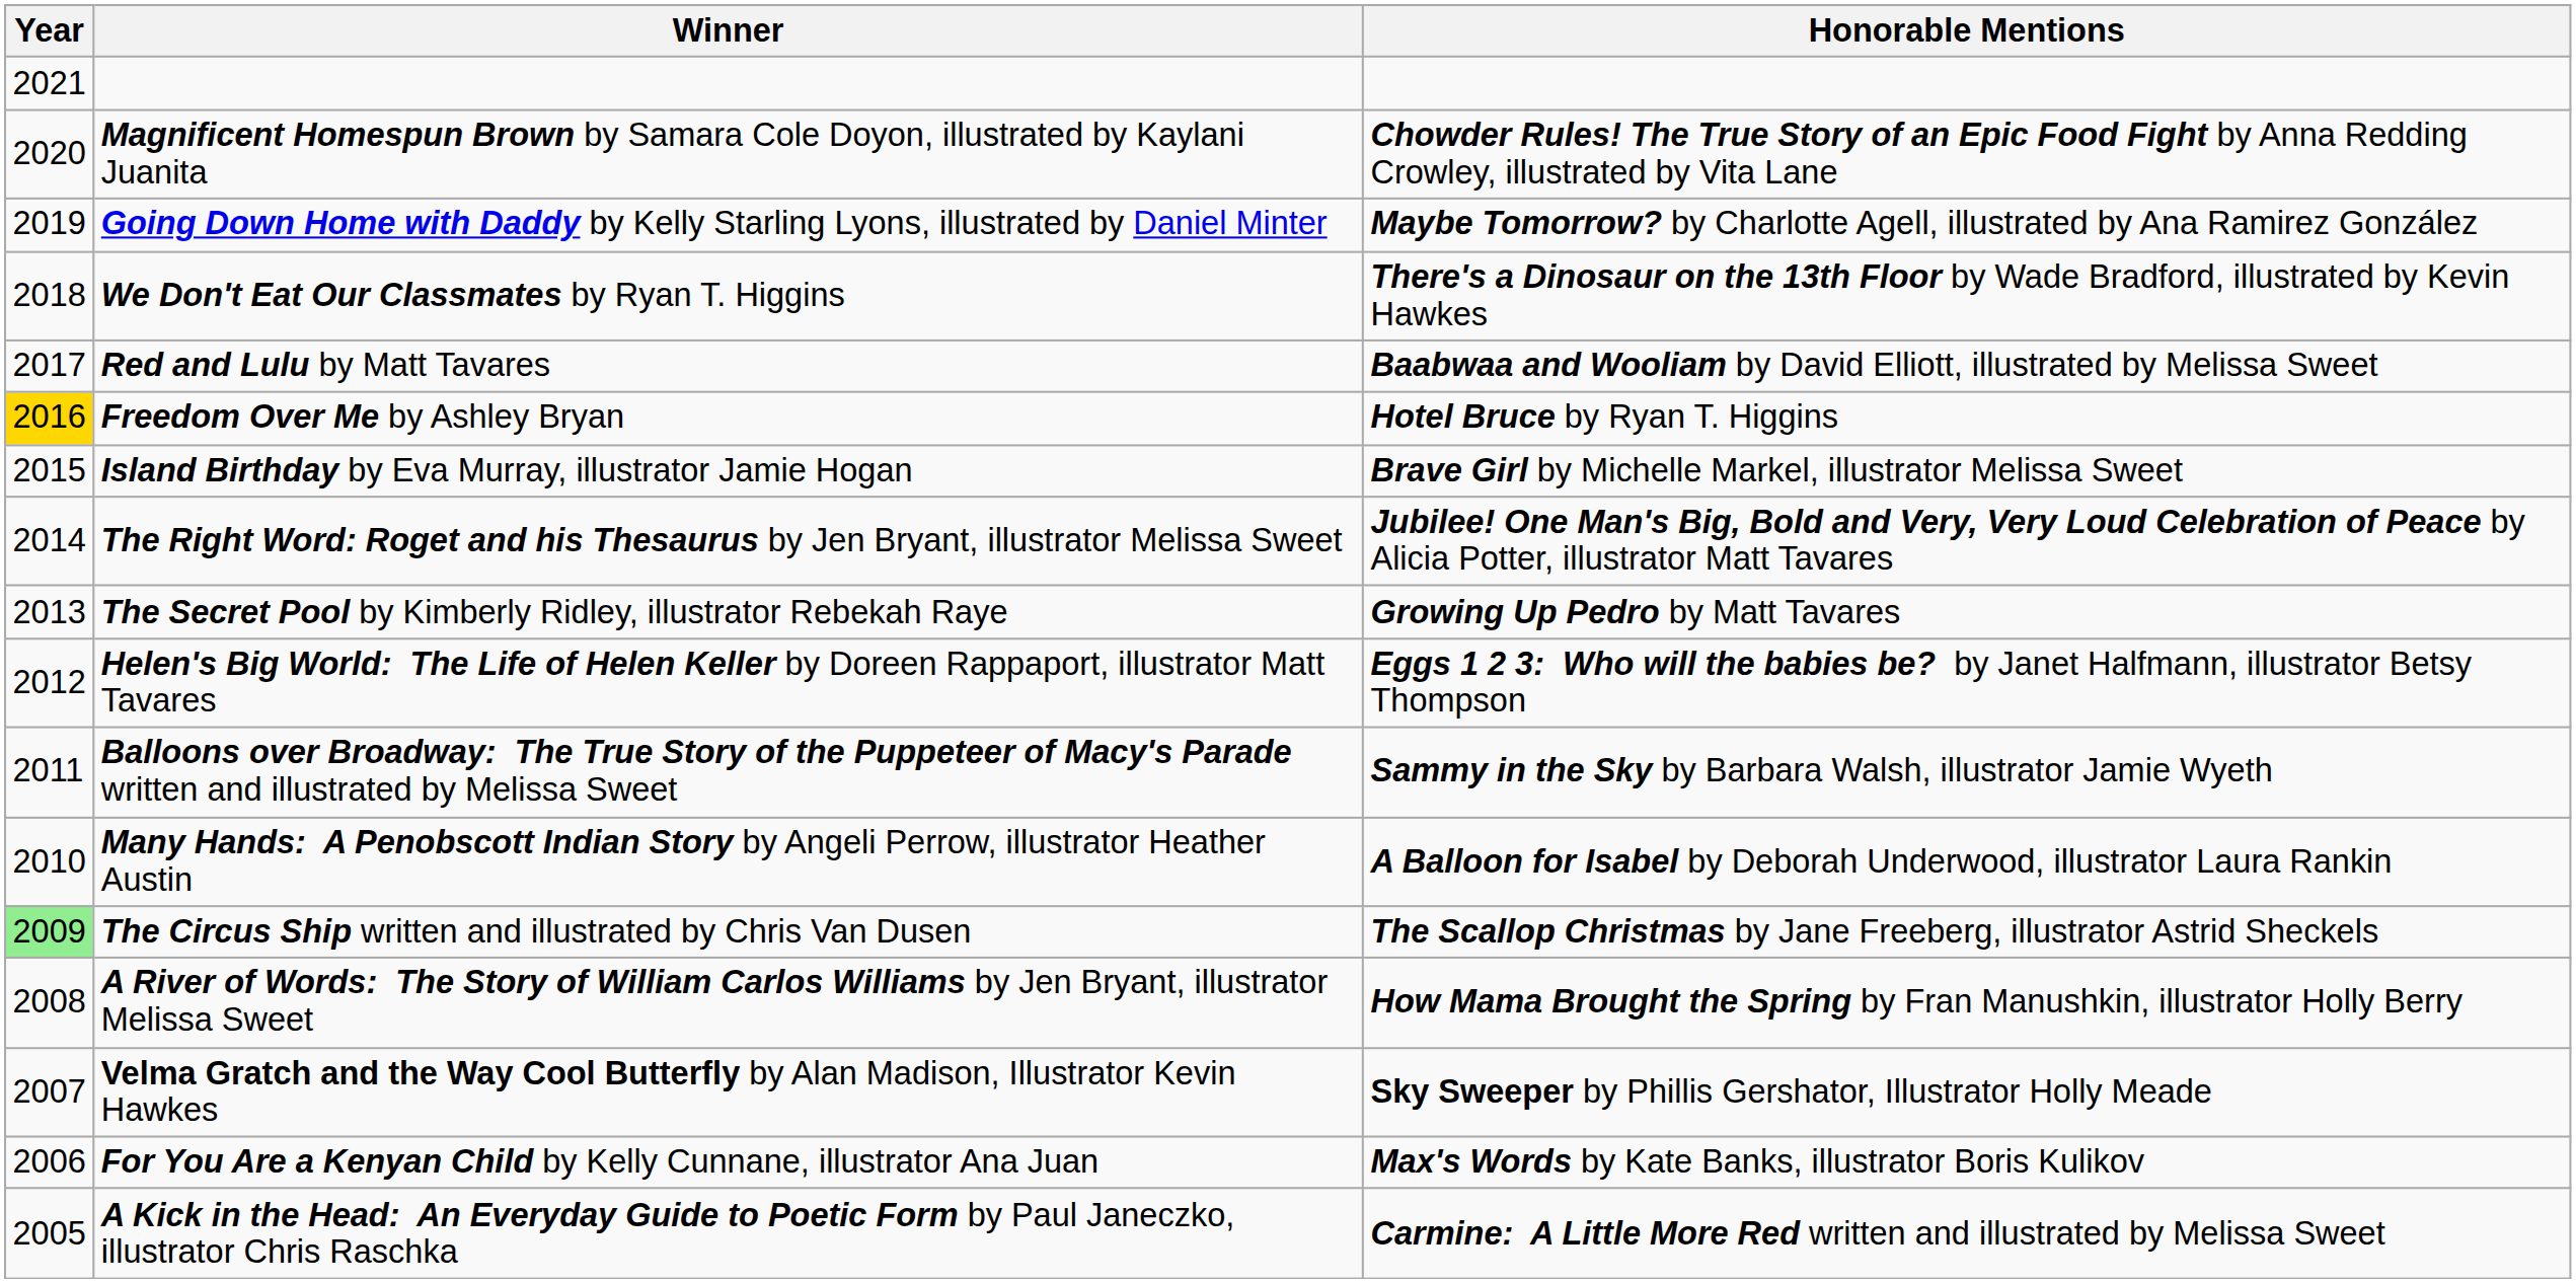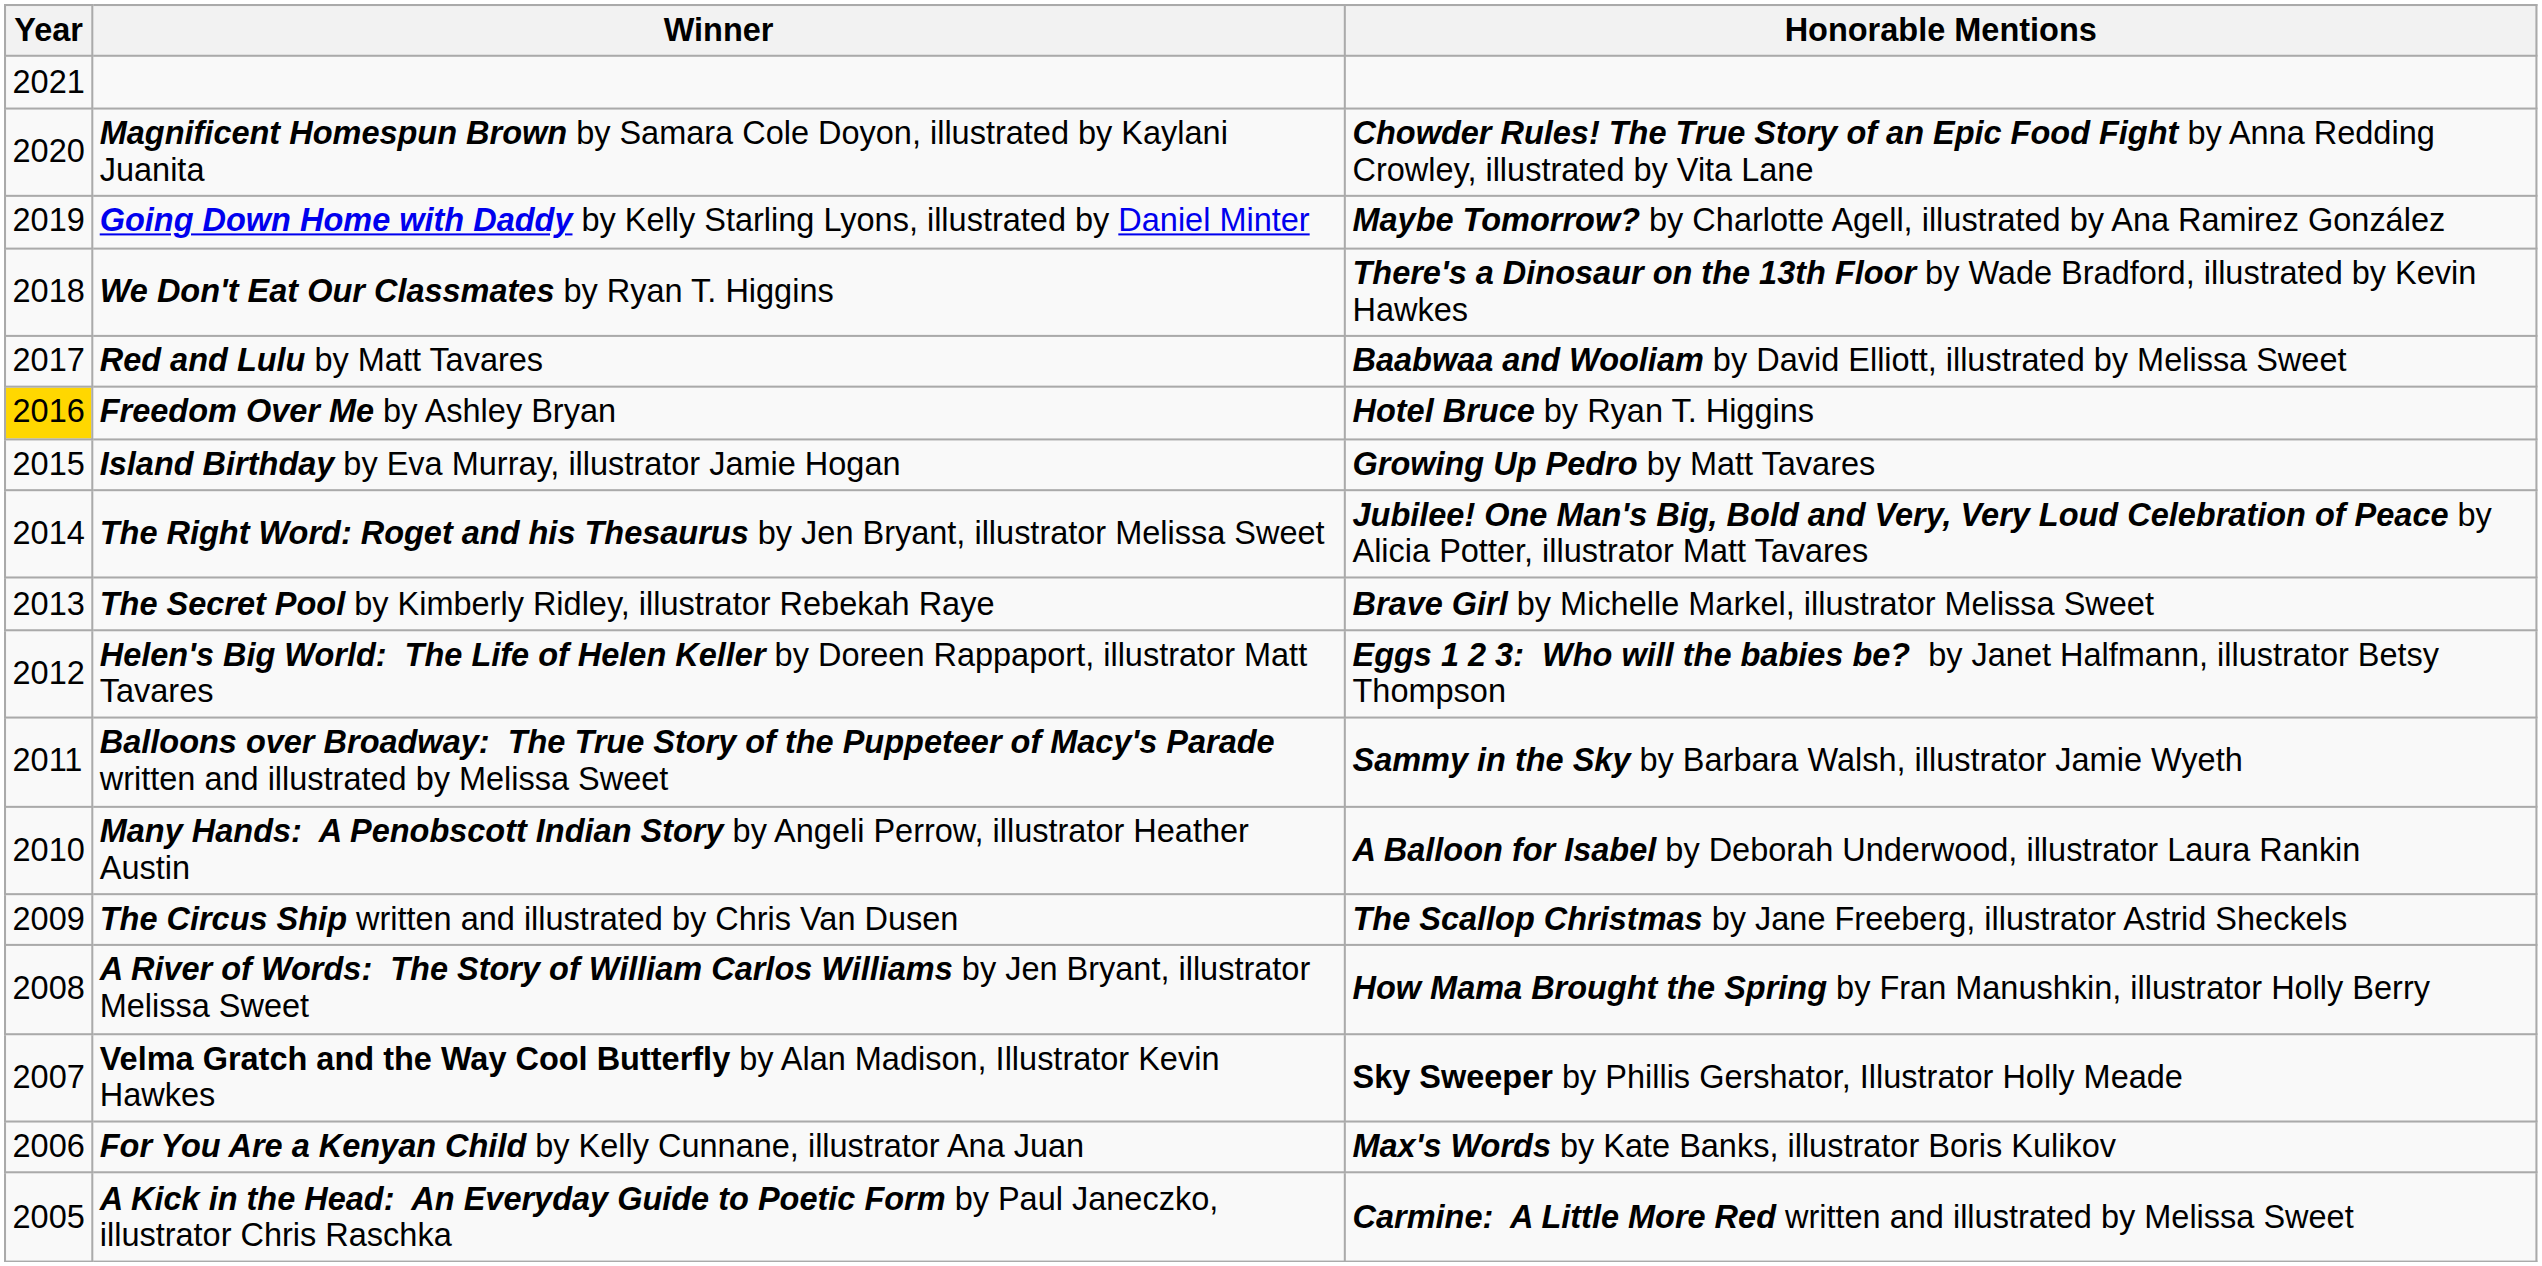 <table class="wikitable">
 <tr>
 <th>Year</th>
 <th>Winner</th>
 <th>Honorable Mentions</th>
 </tr>
 <tr>
 <td>2021</td>
 <td></td>
 <td></td>
 </tr>
 <tr>
 <td>2020</td>
 <td><strong><em>Magnificent Homespun Brown</em></strong> by Samara Cole Doyon, illustrated by Kaylani Juanita</td>
 <td><strong><em>Chowder Rules! The True Story of an Epic Food Fight</em></strong> by Anna Redding Crowley, illustrated by Vita Lane</td>
 </tr>
 <tr>
 <td>2019</td>
 <td><strong><em><a href='#'>Going Down Home with Daddy</a></em></strong> by Kelly Starling Lyons, illustrated by <a href='#'>Daniel Minter</a></td>
 <td><strong><em>Maybe Tomorrow?</em></strong> by Charlotte Agell, illustrated by Ana Ramirez González</td>
 </tr>
 <tr>
 <td>2018</td>
 <td><strong><em>We Don't Eat Our Classmates</em></strong> by Ryan T. Higgins</td>
 <td><strong><em>There's a Dinosaur on the 13th Floor</em></strong> by Wade Bradford, illustrated by Kevin Hawkes</td>
 </tr>
 <tr>
 <td>2017</td>
 <td><strong><em>Red and Lulu</em></strong> by Matt Tavares</td>
 <td><strong><em>Baabwaa and Wooliam</em></strong> by David Elliott, illustrated by Melissa Sweet</td>
 </tr>
 <tr>
 <td style="background: gold;">2016</td>
 <td><strong><em>Freedom Over Me</em></strong> by Ashley Bryan</td>
 <td><strong><em>Hotel Bruce</em></strong> by Ryan T. Higgins</td>
 </tr>
 <tr>
 <td>2015</td>
 <td><strong><em>Island Birthday</em></strong> by Eva Murray, illustrator Jamie Hogan</td>
-<td><strong><em>Brave Girl</em></strong> by Michelle Markel, illustrator Melissa Sweet</td>
+<td><strong><em>Growing Up Pedro</em></strong> by Matt Tavares</td>
 </tr>
 <tr>
 <td>2014</td>
 <td><strong><em>The Right Word: Roget and his Thesaurus</em></strong> by Jen Bryant, illustrator Melissa Sweet</td>
 <td><strong><em>Jubilee! One Man's Big, Bold and Very, Very Loud Celebration of Peace</em></strong> by Alicia Potter, illustrator Matt Tavares</td>
 </tr>
 <tr>
 <td>2013</td>
 <td><strong><em>The Secret Pool</em></strong> by Kimberly Ridley, illustrator Rebekah Raye</td>
-<td><strong><em>Growing Up Pedro</em></strong> by Matt Tavares</td>
+<td><strong><em>Brave Girl</em></strong> by Michelle Markel, illustrator Melissa Sweet</td>
 </tr>
 <tr>
 <td>2012</td>
 <td><strong><em>Helen's Big World:  The Life of Helen Keller</em></strong> by Doreen Rappaport, illustrator Matt Tavares</td>
 <td><strong><em>Eggs 1 2 3:  Who will the babies be?</em></strong>  by Janet Halfmann, illustrator Betsy Thompson</td>
 </tr>
 <tr>
 <td>2011</td>
 <td><strong><em>Balloons over Broadway:  The True Story of the Puppeteer of Macy's Parade</em></strong> written and illustrated by Melissa Sweet</td>
 <td><strong><em>Sammy in the Sky</em></strong> by Barbara Walsh, illustrator Jamie Wyeth</td>
 </tr>
 <tr>
 <td>2010</td>
 <td><strong><em>Many Hands:  A Penobscott Indian Story</em></strong> by Angeli Perrow, illustrator Heather Austin</td>
 <td><strong><em>A Balloon for Isabel</em></strong> by Deborah Underwood, illustrator Laura Rankin</td>
 </tr>
 <tr>
-<td style="background: lightgreen;">2009</td>
+<td>2009</td>
 <td><strong><em>The Circus Ship</em></strong> written and illustrated by Chris Van Dusen</td>
 <td><strong><em>The Scallop Christmas</em></strong> by Jane Freeberg, illustrator Astrid Sheckels</td>
 </tr>
 <tr>
 <td>2008</td>
 <td><strong><em>A River of Words:  The Story of William Carlos Williams</em></strong> by Jen Bryant, illustrator Melissa Sweet</td>
 <td><strong><em>How Mama Brought the Spring</em></strong> by Fran Manushkin, illustrator Holly Berry</td>
 </tr>
 <tr>
 <td>2007</td>
 <td><strong>Velma Gratch and the Way Cool Butterfly</strong> by Alan Madison, Illustrator Kevin Hawkes</td>
 <td><strong>Sky Sweeper</strong> by Phillis Gershator, Illustrator Holly Meade</td>
 </tr>
 <tr>
 <td>2006</td>
 <td><strong><em>For You Are a Kenyan Child</em></strong> by Kelly Cunnane, illustrator Ana Juan</td>
 <td><strong><em>Max's Words</em></strong> by Kate Banks, illustrator Boris Kulikov</td>
 </tr>
 <tr>
 <td>2005</td>
 <td><strong><em>A Kick in the Head:  An Everyday Guide to Poetic Form</em></strong> by Paul Janeczko, illustrator Chris Raschka</td>
 <td><strong><em>Carmine:  A Little More Red</em></strong> written and illustrated by Melissa Sweet</td>
 </tr>
 </table>
